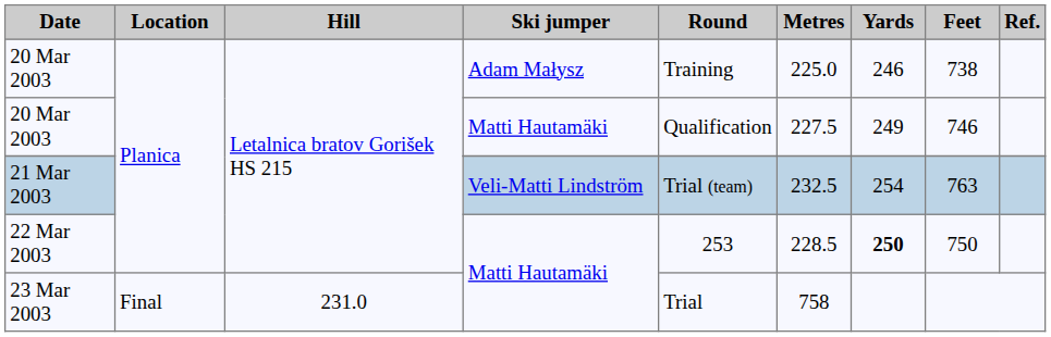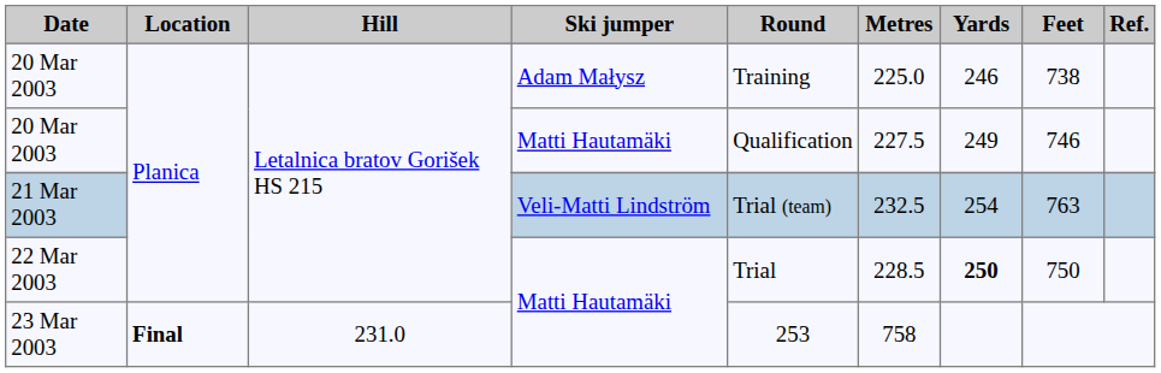 <table cellpadding="3" cellspacing="0" border="1" style="background:#f7f8ff; font-size:90%; border:gray solid 1px; border-collapse:collapse;">
 <tr style="background:#ccc; text-align:center;">
 <th width="70">Date</th>
 <th width="70">Location</th>
 <th width="160">Hill</th>
 <th width="130">Ski jumper</th>
 <th width="60">Round</th>
 <th width="45">Metres</th>
 <th width="45">Yards</th>
 <th width="45">Feet</th>
 <th width="25">Ref.</th>
 </tr>
 <tr>
 <td>20 Mar 2003</td>
 <td rowspan="5"> <a href='#'>Planica</a></td>
 <td rowspan="5"><a href='#'>Letalnica bratov Gorišek</a> HS 215</td>
 <td> <a href='#'>Adam Małysz</a></td>
 <td>Training</td>
 <td align=center>225.0</td>
 <td align=center>246</td>
 <td align=center>738</td>
 <td style="text-align: center;"></td>
 </tr>
 <tr>
 <td>20 Mar 2003</td>
 <td> <a href='#'>Matti Hautamäki</a></td>
 <td>Qualification</td>
 <td align=center>227.5</td>
 <td align=center>249</td>
 <td align=center>746</td>
 <td style="text-align: center;"></td>
 </tr>
 <tr>
 </tr>
 <tr style="background-color: #BCD4E6;">
 <td>21 Mar 2003</td>
 <td> <a href='#'>Veli-Matti Lindström</a></td>
 <td>Trial <small>(team)</small></td>
 <td align=center>232.5</td>
 <td align=center>254</td>
 <td align=center>763</td>
 <td style="text-align: center;"></td>
 </tr>
 <tr>
 <td>22 Mar 2003</td>
 <td rowspan="2"> <a href='#'>Matti Hautamäki</a></td>
-<td align=center>253</td>
+<td>Trial</td>
 <td align=center>228.5</td>
 <td align=center><strong>250</strong></td>
 <td align=center>750</td>
 <td style="text-align: center;"></td>
 </tr>
 <tr>
 <td>23 Mar 2003</td>
-<td>Final</td>
+<td><strong>Final</strong></td>
 <td align=center>231.0</td>
-<td>Trial</td>
+<td align=center>253</td>
 <td align=center>758</td>
 <td style="text-align: center;"></td>
 </tr>
 </table>
